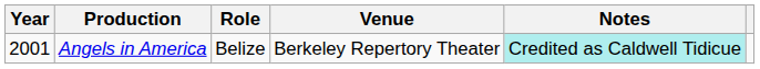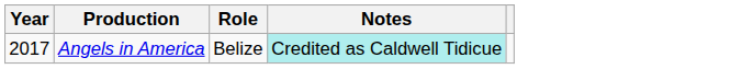 <table class="wikitable sortable">
 <tr>
 <th>Year</th>
 <th>Production</th>
 <th>Role</th>
-<th>Venue</th>
 <th class="unsortable">Notes</th>
 <th rowspan="1" style="text-align: center;" class="unsortable"></th>
 </tr>
 <tr>
-<td>2001</td>
+<td>2017</td>
 <td><em><a href='#'>Angels in America</a></em></td>
 <td>Belize</td>
-<td>Berkeley Repertory Theater</td>
 <td style="background: paleturquoise;">Credited as Caldwell Tidicue</td>
 <td style="text-align: center;"></td>
 </tr>
 </table>
